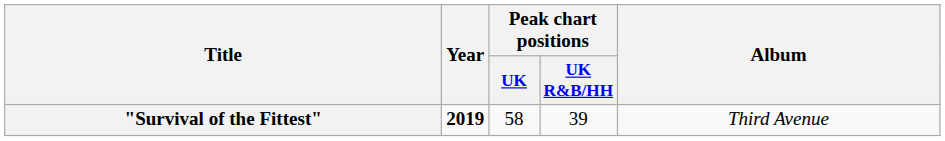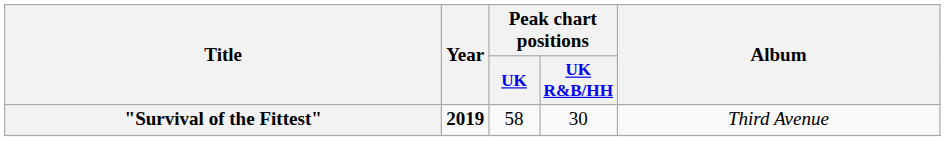 <table class="wikitable plainrowheaders" style="text-align:center;">
 <tr>
 <th scope="col" rowspan="2" style="width:22.5em;">Title</th>
 <th scope="col" rowspan="2" style="width:1em;">Year</th>
 <th scope="col" colspan="2">Peak chart positions</th>
 <th scope="col" rowspan="2" style="width:16.5em;">Album</th>
 </tr>
 <tr>
 <th scope="col" style="width:2.5em;font-size:90%;"><a href='#'>UK</a><br></th>
 <th scope="col" style="width:2.5em;font-size:90%;"><a href='#'>UK<br>R&B/HH</a><br></th>
 </tr>
 <tr>
 <th scope="row">"Survival of the Fittest"</th>
 <td><strong>2019</strong></td>
 <td>58</td>
-<td>39</td>
+<td>30</td>
 <td><em>Third Avenue</em></td>
 </tr>
 </table>
